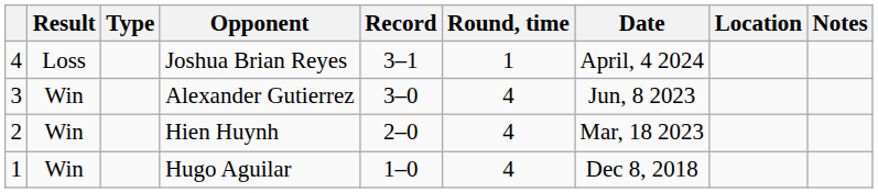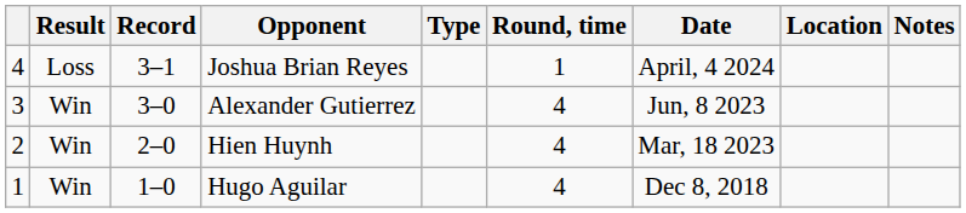 <table class="wikitable" style="text-align:center">
 <tr>
 <th></th>
 <th>Result</th>
+<th>Record</th>
+<th>Opponent</th>
 <th>Type</th>
-<th>Opponent</th>
-<th>Record</th>
 <th>Round, time</th>
 <th>Date</th>
 <th>Location</th>
 <th>Notes</th>
 </tr>
 <tr>
 <td>4</td>
 <td>Loss</td>
+<td>3–1</td>
+<td style="text-align:left;">Joshua Brian Reyes</td>
 <td></td>
-<td style="text-align:left;">Joshua Brian Reyes</td>
-<td>3–1</td>
 <td>1</td>
 <td>April, 4 2024</td>
 <td style="text-align:left;"></td>
 <td></td>
 </tr>
 <tr>
 <td>3</td>
 <td>Win</td>
+<td>3–0</td>
+<td style="text-align:left;">Alexander Gutierrez</td>
 <td></td>
-<td style="text-align:left;">Alexander Gutierrez</td>
-<td>3–0</td>
 <td>4</td>
 <td>Jun, 8 2023</td>
 <td style="text-align:left;"></td>
 <td></td>
 </tr>
 <tr>
 <td>2</td>
 <td>Win</td>
+<td>2–0</td>
+<td style="text-align:left;">Hien Huynh</td>
 <td></td>
-<td style="text-align:left;">Hien Huynh</td>
-<td>2–0</td>
 <td>4</td>
 <td>Mar, 18 2023</td>
 <td style="text-align:left;"></td>
 <td></td>
 </tr>
 <tr>
 <td>1</td>
 <td>Win</td>
+<td>1–0</td>
+<td style="text-align:left;">Hugo Aguilar</td>
 <td></td>
-<td style="text-align:left;">Hugo Aguilar</td>
-<td>1–0</td>
 <td>4</td>
 <td>Dec 8, 2018</td>
 <td style="text-align:left;"></td>
 <td></td>
 </tr>
 </table>
